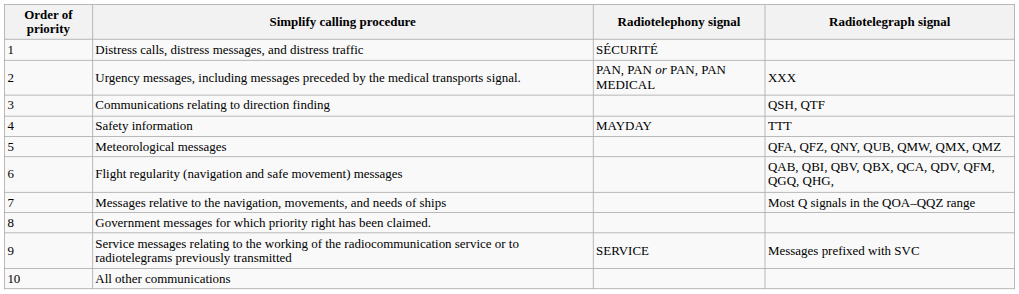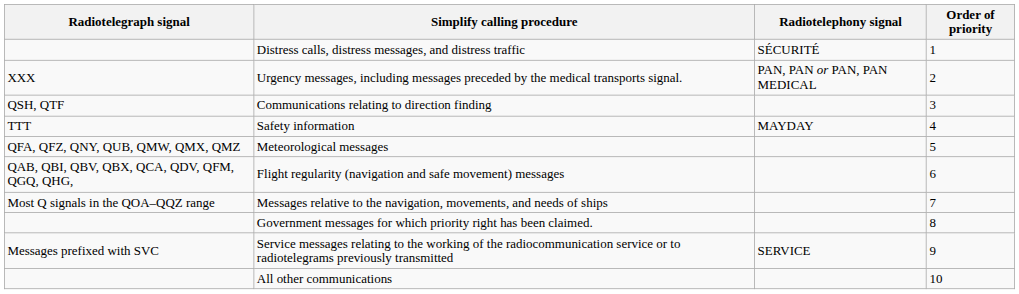 <table class="wikitable">
 <tr>
-<th>Order of priority</th>
+<th>Radiotelegraph signal</th>
 <th>Simplify calling procedure</th>
 <th>Radiotelephony signal</th>
-<th>Radiotelegraph signal</th>
+<th>Order of priority</th>
 </tr>
 <tr>
-<td>1</td>
+<td></td>
 <td>Distress calls, distress messages, and distress traffic</td>
 <td>SÉCURITÉ</td>
-<td></td>
+<td>1</td>
 </tr>
 <tr>
-<td>2</td>
+<td>XXX</td>
 <td>Urgency messages, including messages preceded by the medical transports signal.</td>
 <td>PAN, PAN <em>or</em> PAN, PAN MEDICAL</td>
-<td>XXX</td>
+<td>2</td>
 </tr>
 <tr>
-<td>3</td>
+<td>QSH, QTF</td>
 <td>Communications relating to direction finding</td>
 <td></td>
-<td>QSH, QTF</td>
+<td>3</td>
 </tr>
 <tr>
-<td>4</td>
+<td>TTT</td>
 <td>Safety information</td>
 <td>MAYDAY</td>
-<td>TTT</td>
+<td>4</td>
 </tr>
 <tr>
-<td>5</td>
+<td>QFA, QFZ, QNY, QUB, QMW, QMX, QMZ</td>
 <td>Meteorological messages</td>
 <td></td>
-<td>QFA, QFZ, QNY, QUB, QMW, QMX, QMZ</td>
+<td>5</td>
 </tr>
 <tr>
-<td>6</td>
+<td>QAB, QBI, QBV,  QBX, QCA, QDV, QFM, QGQ, QHG,</td>
 <td>Flight regularity (navigation and safe movement) messages</td>
 <td></td>
-<td>QAB, QBI, QBV,  QBX, QCA, QDV, QFM, QGQ, QHG,</td>
+<td>6</td>
 </tr>
 <tr>
-<td>7</td>
+<td>Most Q signals in the QOA–QQZ range</td>
 <td>Messages relative to the navigation, movements, and needs of ships</td>
 <td></td>
-<td>Most Q signals in the QOA–QQZ range</td>
+<td>7</td>
 </tr>
 <tr>
-<td>8</td>
+<td></td>
 <td>Government messages for which priority right has been claimed.</td>
 <td></td>
-<td></td>
+<td>8</td>
 </tr>
 <tr>
-<td>9</td>
+<td>Messages prefixed with SVC</td>
 <td>Service messages relating to the working of the radiocommunication service or to radiotelegrams previously transmitted</td>
 <td>SERVICE</td>
-<td>Messages prefixed with SVC</td>
+<td>9</td>
 </tr>
 <tr>
-<td>10</td>
+<td></td>
 <td>All other communications</td>
 <td></td>
-<td></td>
+<td>10</td>
 </tr>
 </table>
